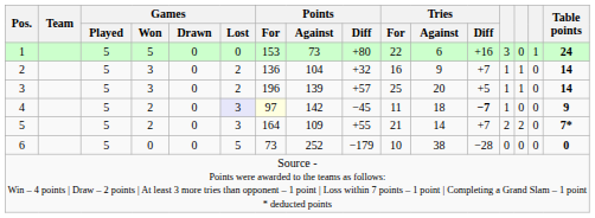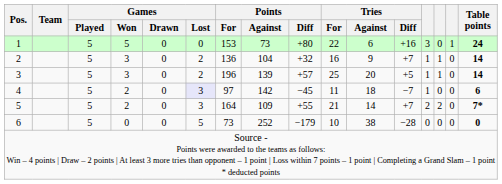 <table class="wikitable" style="text-align:center">
 <tr>
 <th rowspan="2">Pos.</th>
 <th rowspan="2">Team</th>
 <th colspan="4">Games</th>
 <th colspan="3">Points</th>
 <th colspan="3">Tries</th>
 <th rowspan="2"></th>
 <th rowspan="2"></th>
 <th rowspan="2"></th>
 <th rowspan="2">Table<br>points</th>
 </tr>
 <tr>
 <th>Played</th>
 <th>Won</th>
 <th>Drawn</th>
 <th>Lost</th>
 <th>For</th>
 <th>Against</th>
 <th>Diff</th>
 <th>For</th>
 <th>Against</th>
 <th>Diff</th>
 </tr>
 <tr bgcolor="#ccffcc">
 <td>1</td>
 <td style="text-align:left"></td>
 <td>5</td>
 <td>5</td>
 <td>0</td>
 <td>0</td>
 <td>153</td>
 <td>73</td>
 <td>+80</td>
 <td>22</td>
 <td>6</td>
 <td>+16</td>
 <td>3</td>
 <td>0</td>
 <td>1</td>
 <td><strong>24</strong></td>
 </tr>
 <tr>
 <td>2</td>
 <td style="text-align:left"></td>
 <td>5</td>
 <td>3</td>
 <td>0</td>
 <td>2</td>
 <td>136</td>
 <td>104</td>
 <td>+32</td>
 <td>16</td>
 <td>9</td>
 <td>+7</td>
 <td>1</td>
 <td>1</td>
 <td>0</td>
 <td><strong>14</strong></td>
 </tr>
 <tr>
 <td>3</td>
 <td style="text-align:left"></td>
 <td>5</td>
 <td>3</td>
 <td>0</td>
 <td>2</td>
 <td>196</td>
 <td>139</td>
 <td>+57</td>
 <td>25</td>
 <td>20</td>
 <td>+5</td>
 <td>1</td>
 <td>1</td>
 <td>0</td>
 <td><strong>14</strong></td>
 </tr>
 <tr>
 <td>4</td>
 <td style="text-align:left"></td>
 <td>5</td>
 <td>2</td>
 <td>0</td>
 <td style="background: lavender;">3</td>
-<td style="background: lightyellow;">97</td>
+<td>97</td>
 <td>142</td>
 <td>−45</td>
 <td>11</td>
 <td>18</td>
-<td><strong>−7</strong></td>
+<td>−7</td>
 <td>1</td>
 <td>0</td>
 <td>0</td>
-<td><strong>9</strong></td>
+<td><strong>6</strong></td>
 </tr>
 <tr>
 <td>5</td>
 <td style="text-align:left"></td>
 <td>5</td>
 <td>2</td>
 <td>0</td>
 <td>3</td>
 <td>164</td>
 <td>109</td>
 <td>+55</td>
 <td>21</td>
 <td>14</td>
 <td>+7</td>
 <td>2</td>
 <td>2</td>
 <td>0</td>
 <td><strong>7*</strong></td>
 </tr>
 <tr>
 <td>6</td>
 <td style="text-align:left"></td>
 <td>5</td>
 <td>0</td>
 <td>0</td>
 <td>5</td>
 <td>73</td>
 <td>252</td>
 <td>−179</td>
 <td>10</td>
 <td>38</td>
 <td>−28</td>
 <td>0</td>
 <td>0</td>
 <td>0</td>
 <td><strong>0</strong></td>
 </tr>
 <tr>
 <td colspan="100%" style="text-align:center">Source - <br><small>Points were awarded to the teams as follows:<br>Win – 4 points | Draw – 2 points | At least 3 more tries than opponent – 1 point | Loss within 7 points – 1 point | Completing a Grand Slam – 1 point<br>* deducted points</small></td>
 </tr>
 </table>
